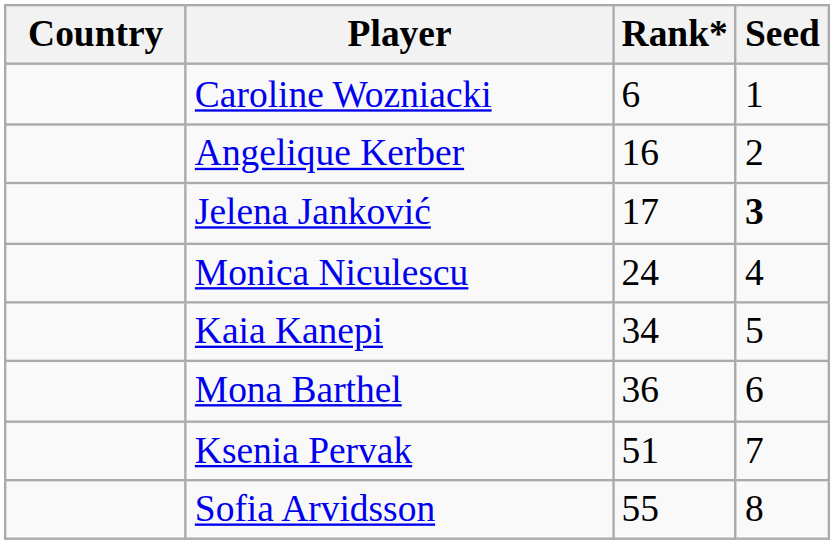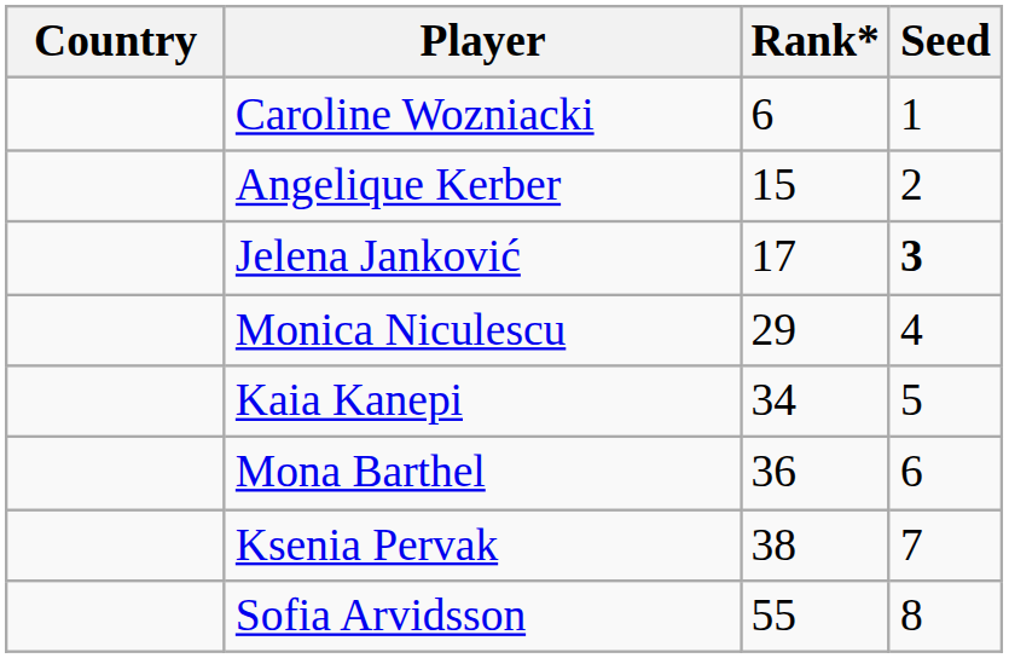 <table class="wikitable" border="1">
 <tr>
 <th width="70">Country</th>
 <th width="175">Player</th>
 <th>Rank*</th>
 <th>Seed</th>
 </tr>
 <tr>
 <td></td>
 <td><a href='#'>Caroline Wozniacki</a></td>
 <td>6</td>
 <td>1</td>
 </tr>
 <tr>
 <td></td>
 <td><a href='#'>Angelique Kerber</a></td>
-<td>16</td>
+<td>15</td>
 <td>2</td>
 </tr>
 <tr>
 <td></td>
 <td><a href='#'>Jelena Janković</a></td>
 <td>17</td>
 <td><strong>3</strong></td>
 </tr>
 <tr>
 <td></td>
 <td><a href='#'>Monica Niculescu</a></td>
-<td>24</td>
+<td>29</td>
 <td>4</td>
 </tr>
 <tr>
 <td></td>
 <td><a href='#'>Kaia Kanepi</a></td>
 <td>34</td>
 <td>5</td>
 </tr>
 <tr>
 <td></td>
 <td><a href='#'>Mona Barthel</a></td>
 <td>36</td>
 <td>6</td>
 </tr>
 <tr>
 <td></td>
 <td><a href='#'>Ksenia Pervak</a></td>
-<td>51</td>
+<td>38</td>
 <td>7</td>
 </tr>
 <tr>
 <td></td>
 <td><a href='#'>Sofia Arvidsson</a></td>
 <td>55</td>
 <td>8</td>
 </tr>
 </table>
